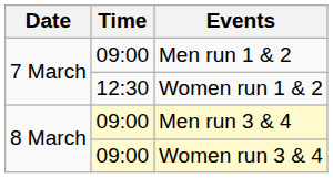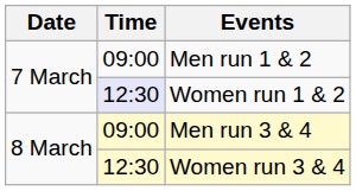 <table class="wikitable">
 <tr>
 <th>Date</th>
 <th>Time</th>
 <th>Events</th>
 </tr>
 <tr>
 <td rowspan="2">7 March</td>
 <td>09:00</td>
 <td>Men run 1 & 2</td>
 </tr>
 <tr>
-<td>12:30</td>
+<td style="background: lavender;">12:30</td>
 <td>Women run 1 & 2</td>
 </tr>
 <tr>
 <td rowspan="2">8 March</td>
 <td bgcolor="lemonchiffon">09:00</td>
 <td bgcolor="lemonchiffon">Men run 3 & 4</td>
 </tr>
 <tr bgcolor="lemonchiffon">
-<td>09:00</td>
+<td>12:30</td>
 <td>Women run 3 & 4</td>
 </tr>
 </table>
